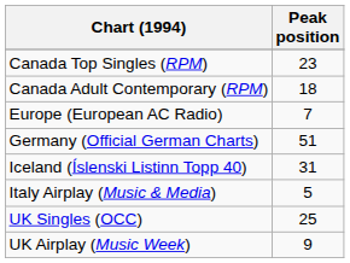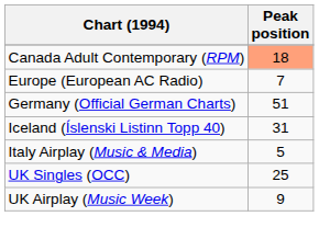 <table class="wikitable sortable">
 <tr>
 <th>Chart (1994)</th>
 <th>Peak<br>position</th>
 </tr>
 <tr>
 </tr>
 <tr>
-<td>Canada Top Singles (<em><a href='#'>RPM</a></em>)</td>
-<td style="text-align:center;">23</td>
-</tr>
-<tr>
 <td>Canada Adult Contemporary (<em><a href='#'>RPM</a></em>)</td>
-<td style="text-align:center;">18</td>
+<td style="background: lightsalmon; text-align:center;">18</td>
 </tr>
 <tr>
 <td>Europe (European AC Radio)</td>
 <td style="text-align:center;">7</td>
 </tr>
 <tr>
 <td>Germany (<a href='#'>Official German Charts</a>)</td>
 <td style="text-align:center;">51</td>
 </tr>
 <tr>
 <td>Iceland (<a href='#'>Íslenski Listinn Topp 40</a>)</td>
 <td style="text-align:center;">31</td>
 </tr>
 <tr>
 <td>Italy Airplay (<em><a href='#'>Music & Media</a></em>)</td>
 <td style="text-align:center;">5</td>
 </tr>
 <tr>
 <td><a href='#'>UK Singles</a> (<a href='#'>OCC</a>)</td>
 <td style="text-align:center;">25</td>
 </tr>
 <tr>
 <td>UK Airplay (<em><a href='#'>Music Week</a></em>)</td>
 <td style="text-align:center;">9</td>
 </tr>
 </table>
